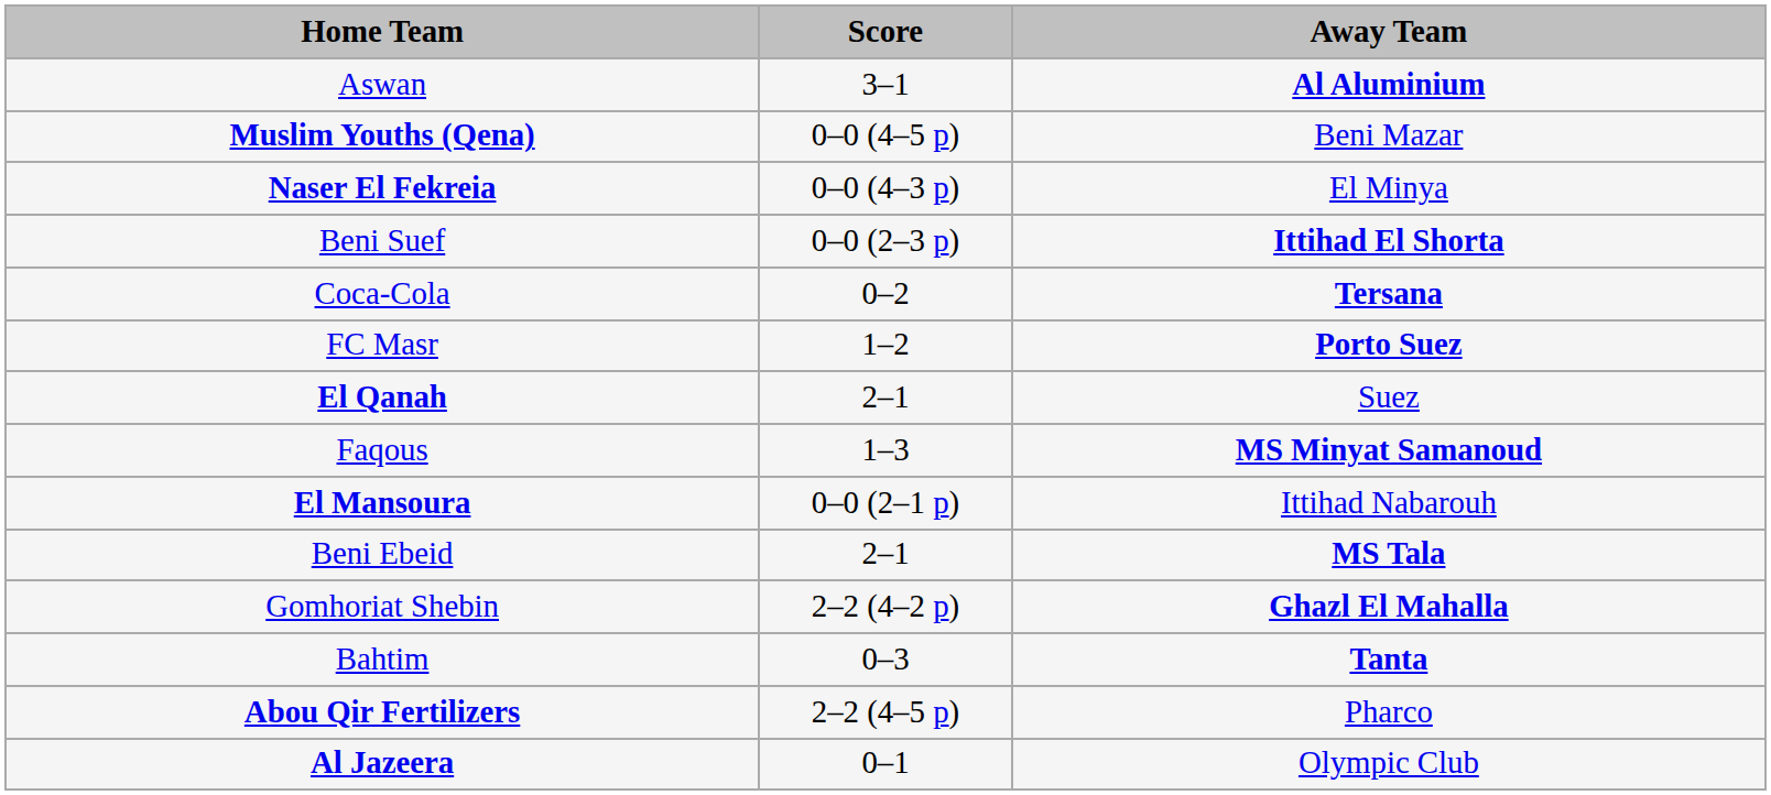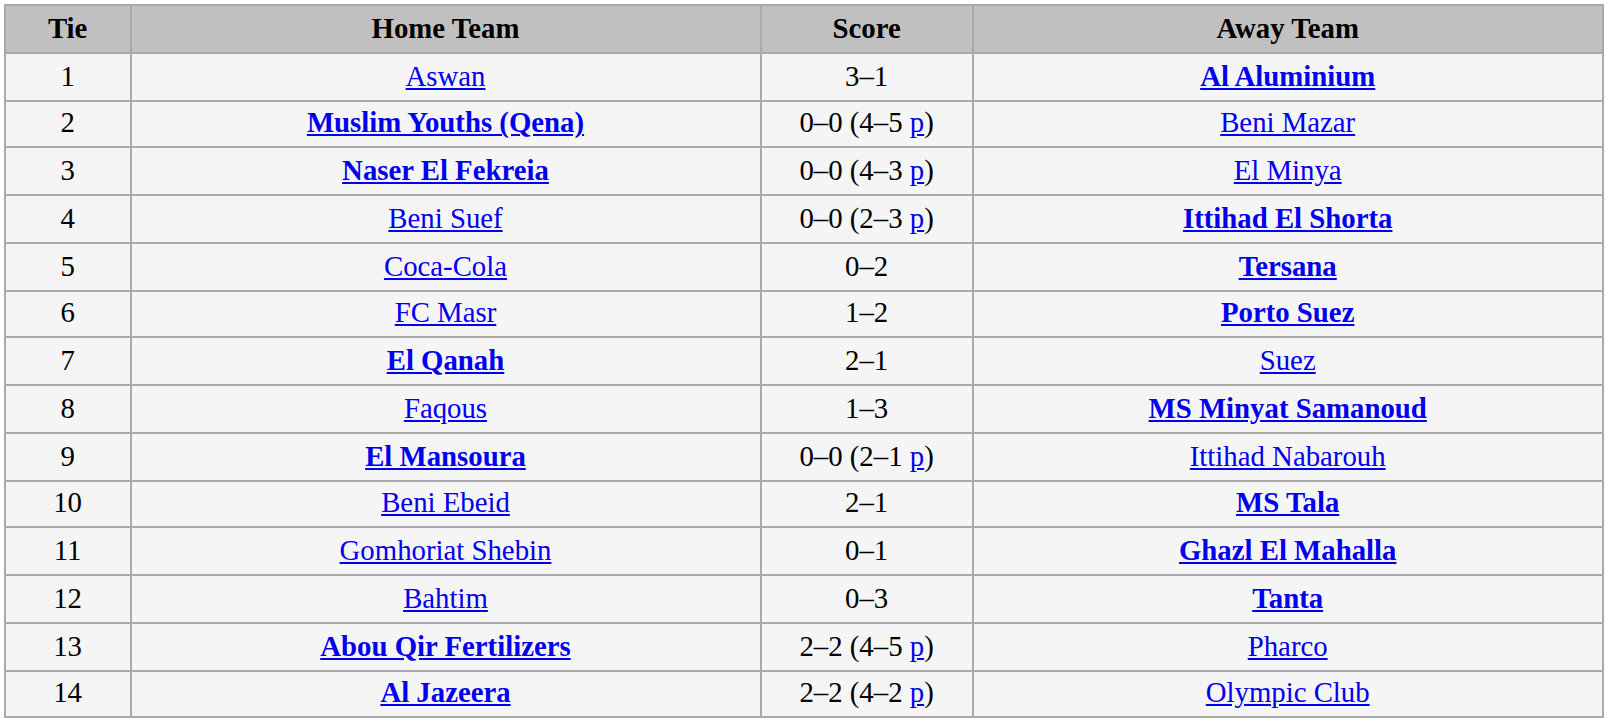 <table class="wikitable" style="width: 800px; height:50px; background:WhiteSmoke; text-align:center; font-size:90%">
 <tr>
+<td scope="col" style="width:  7.25%; background:silver;"><strong>Tie</strong></td>
 <td scope="col" style="width: 36.50%; background:silver;"><strong>Home Team</strong></td>
 <td scope="col" style="width: 12.25%; background:silver;"><strong>Score</strong></td>
 <td scope="col" style="width: 36.50%; background:silver;"><strong>Away Team</strong></td>
 </tr>
 <tr>
+<td>1</td>
 <td><a href='#'>Aswan</a></td>
 <td>3–1</td>
 <td><strong><a href='#'>Al Aluminium</a></strong></td>
 </tr>
 <tr>
+<td>2</td>
 <td><strong><a href='#'>Muslim Youths (Qena)</a></strong></td>
 <td>0–0 (4–5 <a href='#'>p</a>)</td>
 <td><a href='#'>Beni Mazar</a></td>
 </tr>
 <tr>
+<td>3</td>
 <td><strong><a href='#'>Naser El Fekreia</a></strong></td>
 <td>0–0 (4–3 <a href='#'>p</a>)</td>
 <td><a href='#'>El Minya</a></td>
 </tr>
 <tr>
+<td>4</td>
 <td><a href='#'>Beni Suef</a></td>
 <td>0–0 (2–3 <a href='#'>p</a>)</td>
 <td><strong><a href='#'>Ittihad El Shorta</a></strong></td>
 </tr>
 <tr>
+<td>5</td>
 <td><a href='#'>Coca-Cola</a></td>
 <td>0–2</td>
 <td><strong><a href='#'>Tersana</a></strong></td>
 </tr>
 <tr>
+<td>6</td>
 <td><a href='#'>FC Masr</a></td>
 <td>1–2</td>
 <td><strong><a href='#'>Porto Suez</a></strong></td>
 </tr>
 <tr>
+<td>7</td>
 <td><strong><a href='#'>El Qanah</a></strong></td>
 <td>2–1</td>
 <td><a href='#'>Suez</a></td>
 </tr>
 <tr>
+<td>8</td>
 <td><a href='#'>Faqous</a></td>
 <td>1–3</td>
 <td><strong><a href='#'>MS Minyat Samanoud</a></strong></td>
 </tr>
 <tr>
+<td>9</td>
 <td><strong><a href='#'>El Mansoura</a></strong></td>
 <td>0–0 (2–1 <a href='#'>p</a>)</td>
 <td><a href='#'>Ittihad Nabarouh</a></td>
 </tr>
 <tr>
+<td>10</td>
 <td><a href='#'>Beni Ebeid</a></td>
 <td>2–1</td>
 <td><strong><a href='#'>MS Tala</a></strong></td>
 </tr>
 <tr>
+<td>11</td>
 <td><a href='#'>Gomhoriat Shebin</a></td>
-<td>2–2 (4–2 <a href='#'>p</a>)</td>
+<td>0–1</td>
 <td><strong><a href='#'>Ghazl El Mahalla</a></strong></td>
 </tr>
 <tr>
+<td>12</td>
 <td><a href='#'>Bahtim</a></td>
 <td>0–3</td>
 <td><strong><a href='#'>Tanta</a></strong></td>
 </tr>
 <tr>
+<td>13</td>
 <td><strong><a href='#'>Abou Qir Fertilizers</a></strong></td>
 <td>2–2 (4–5 <a href='#'>p</a>)</td>
 <td><a href='#'>Pharco</a></td>
 </tr>
 <tr>
+<td>14</td>
 <td><strong><a href='#'>Al Jazeera</a></strong></td>
-<td>0–1</td>
+<td>2–2 (4–2 <a href='#'>p</a>)</td>
 <td><a href='#'>Olympic Club</a></td>
 </tr>
 </table>
